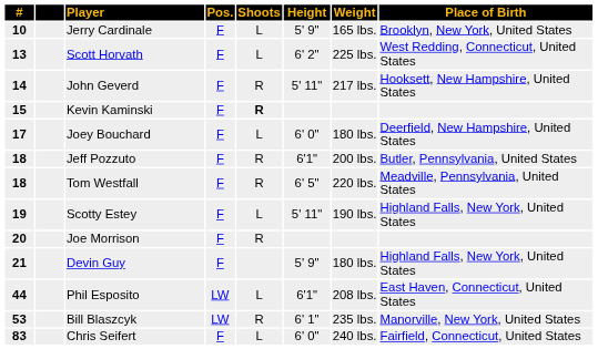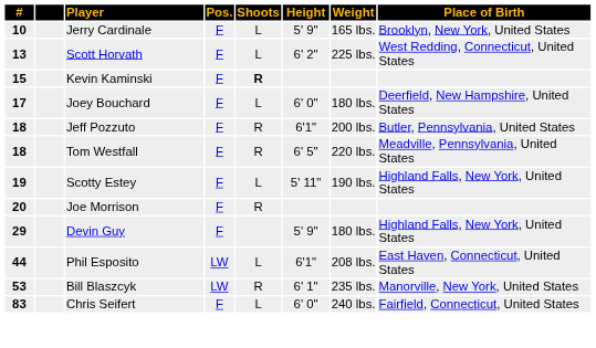 <table width=750>
 <tr>
 <th colspan=8></th>
 </tr>
 <tr bgcolor="#000000" style="color: #F6B511">
 <th width=5%>#</th>
 <th width=5%></th>
 <td align=left!!width=35%><strong>Player</strong></td>
 <th width=5%><strong>Pos.</strong></th>
 <th width=8%><strong>Shoots</strong></th>
 <th width=8%><strong>Height</strong></th>
 <th width=8%><strong>Weight</strong></th>
 <th width=37%>Place of Birth</th>
 </tr>
 <tr bgcolor="#eeeeee">
 <td align=center><strong>10</strong></td>
 <td align=center></td>
 <td>Jerry Cardinale</td>
 <td align=center><a href='#'>F</a></td>
 <td align=center>L</td>
 <td align=center>5' 9"</td>
 <td align=center>165 lbs.</td>
 <td><a href='#'>Brooklyn</a>, <a href='#'>New York</a>, United States</td>
 </tr>
 <tr bgcolor="#eeeeee">
 <td align=center><strong>13</strong></td>
 <td align=center></td>
 <td><a href='#'>Scott Horvath</a></td>
 <td align=center><a href='#'>F</a></td>
 <td align=center>L</td>
 <td align=center>6' 2"</td>
 <td align=center>225 lbs.</td>
 <td><a href='#'>West Redding</a>, <a href='#'>Connecticut</a>, United States</td>
-</tr>
-<tr bgcolor="#eeeeee">
-<td align=center><strong>14</strong></td>
-<td align=center></td>
-<td>John Geverd</td>
-<td align=center><a href='#'>F</a></td>
-<td align=center>R</td>
-<td align=center>5' 11"</td>
-<td align=center>217 lbs.</td>
-<td><a href='#'>Hooksett</a>, <a href='#'>New Hampshire</a>, United States</td>
 </tr>
 <tr bgcolor="#eeeeee">
 <td align=center><strong>15</strong></td>
 <td align=center></td>
 <td>Kevin Kaminski</td>
 <td align=center><a href='#'>F</a></td>
 <td align=center><strong>R</strong></td>
 <td align=center></td>
 <td align=center></td>
 <td></td>
 </tr>
 <tr bgcolor="#eeeeee">
 <td align=center><strong>17</strong></td>
 <td align=center></td>
 <td>Joey Bouchard</td>
 <td align=center><a href='#'>F</a></td>
 <td align=center>L</td>
 <td align=center>6' 0"</td>
 <td align=center>180 lbs.</td>
 <td><a href='#'>Deerfield</a>, <a href='#'>New Hampshire</a>, United States</td>
 </tr>
 <tr bgcolor="#eeeeee">
 <td align=center><strong>18</strong></td>
 <td align=center></td>
 <td>Jeff Pozzuto</td>
 <td align=center><a href='#'>F</a></td>
 <td align=center>R</td>
 <td align=center>6'1"</td>
 <td align=center>200 lbs.</td>
 <td><a href='#'>Butler</a>, <a href='#'>Pennsylvania</a>, United States</td>
 </tr>
 <tr bgcolor="#eeeeee">
 <td align=center><strong>18</strong></td>
 <td align=center></td>
 <td>Tom Westfall</td>
 <td align=center><a href='#'>F</a></td>
 <td align=center>R</td>
 <td align=center>6' 5"</td>
 <td align=center>220 lbs.</td>
 <td><a href='#'>Meadville</a>, <a href='#'>Pennsylvania</a>, United States</td>
 </tr>
 <tr bgcolor="#eeeeee">
 <td align=center><strong>19</strong></td>
 <td align=center></td>
 <td>Scotty Estey</td>
 <td align=center><a href='#'>F</a></td>
 <td align=center>L</td>
 <td align=center>5' 11"</td>
 <td align=center>190 lbs.</td>
 <td><a href='#'>Highland Falls</a>, <a href='#'>New York</a>, United States</td>
 </tr>
 <tr bgcolor="#eeeeee">
 <td align=center><strong>20</strong></td>
 <td align=center></td>
 <td>Joe Morrison</td>
 <td align=center><a href='#'>F</a></td>
 <td align=center>R</td>
 <td align=center></td>
 <td align=center></td>
 <td></td>
 </tr>
 <tr bgcolor="#eeeeee">
-<td align=center><strong>21</strong></td>
+<td align=center><strong>29</strong></td>
 <td align=center></td>
 <td><a href='#'>Devin Guy</a></td>
 <td align=center><a href='#'>F</a></td>
 <td align=center></td>
 <td align=center>5' 9"</td>
 <td align=center>180 lbs.</td>
 <td><a href='#'>Highland Falls</a>, <a href='#'>New York</a>, United States</td>
 </tr>
 <tr bgcolor="#eeeeee">
 <td align=center><strong>44</strong></td>
 <td align=center></td>
 <td>Phil Esposito</td>
 <td align=center><a href='#'>LW</a></td>
 <td align=center>L</td>
 <td align=center>6'1"</td>
 <td align=center>208 lbs.</td>
 <td><a href='#'>East Haven</a>, <a href='#'>Connecticut</a>, United States</td>
 </tr>
 <tr bgcolor="#eeeeee">
 <td align=center><strong>53</strong></td>
 <td align=center></td>
 <td>Bill Blaszcyk</td>
 <td align=center><a href='#'>LW</a></td>
 <td align=center>R</td>
 <td align=center>6' 1"</td>
 <td align=center>235 lbs.</td>
 <td><a href='#'>Manorville</a>, <a href='#'>New York</a>, United States</td>
 </tr>
 <tr bgcolor="#eeeeee">
 <td align=center><strong>83</strong></td>
 <td align=center></td>
 <td>Chris Seifert</td>
 <td align=center><a href='#'>F</a></td>
 <td align=center>L</td>
 <td align=center>6' 0"</td>
 <td align=center>240 lbs.</td>
 <td><a href='#'>Fairfield</a>, <a href='#'>Connecticut</a>, United States</td>
 </tr>
 </table>
